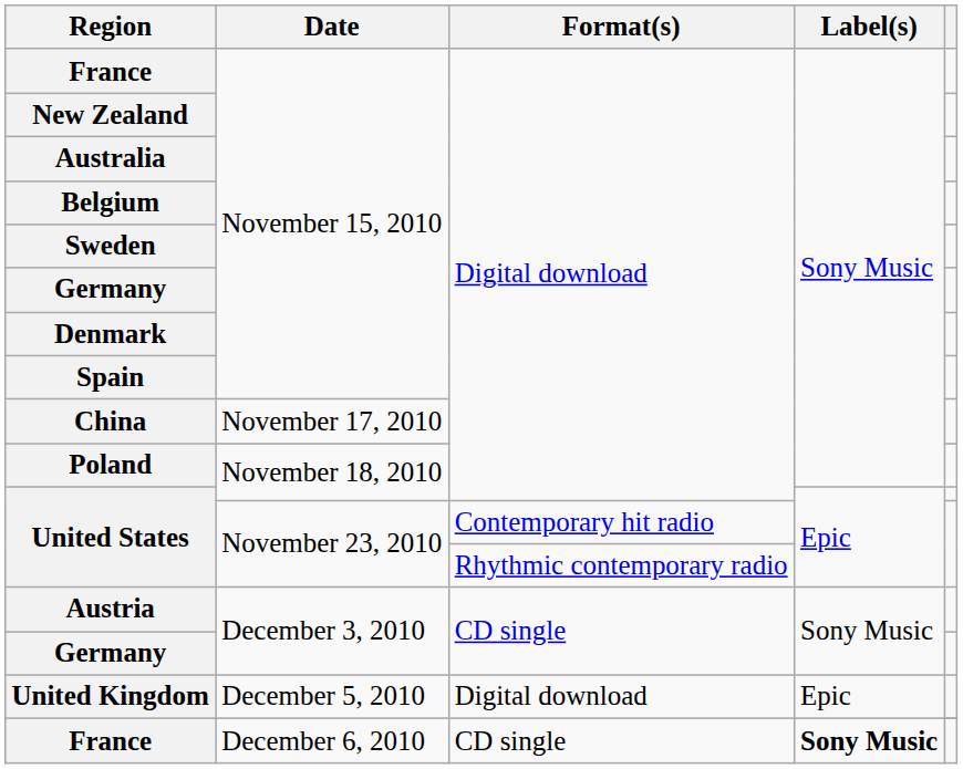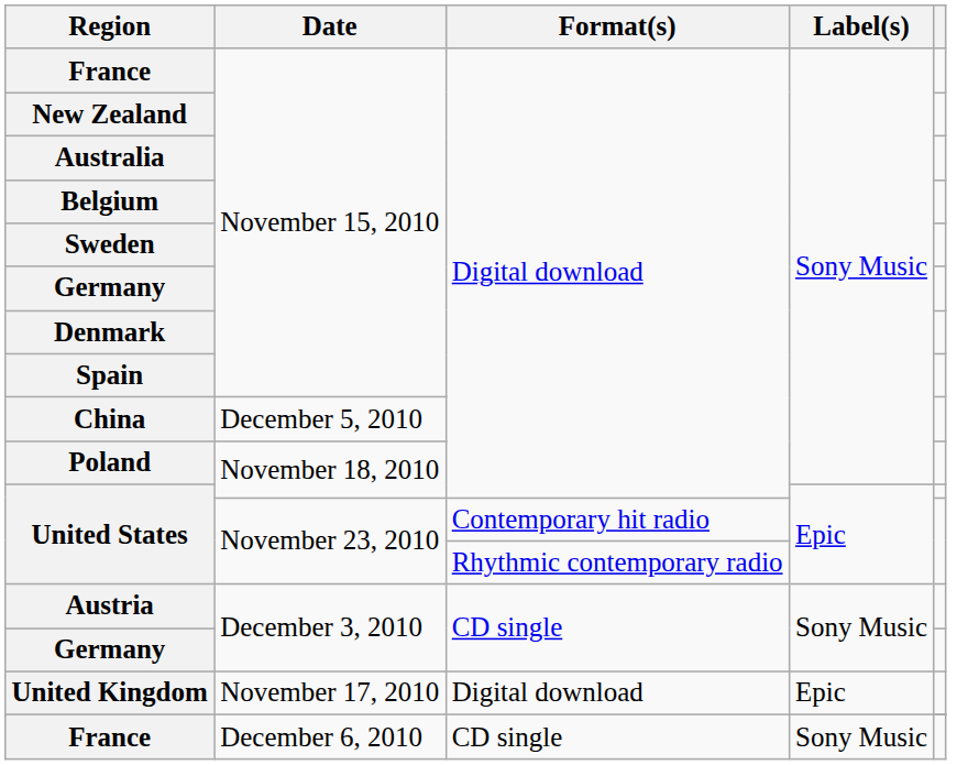 <table class="wikitable plainrowheaders">
 <tr>
 <th scope="col">Region</th>
 <th scope="col">Date</th>
 <th scope="col">Format(s)</th>
 <th scope="col">Label(s)</th>
 <th scope="col"></th>
 </tr>
 <tr>
 <th scope="row">France</th>
 <td rowspan="8">November 15, 2010</td>
 <td rowspan="11"><a href='#'>Digital download</a></td>
 <td rowspan="10"><a href='#'>Sony Music</a></td>
 <td align="center"></td>
 </tr>
 <tr>
 <th scope="row">New Zealand</th>
 <td align="center"></td>
 </tr>
 <tr>
 <th scope="row">Australia</th>
 <td align="center"></td>
 </tr>
 <tr>
 <th scope="row">Belgium</th>
 <td align="center"></td>
 </tr>
 <tr>
 <th scope="row">Sweden</th>
 <td align="center"></td>
 </tr>
 <tr>
 <th scope="row">Germany</th>
 <td align="center"></td>
 </tr>
 <tr>
 <th scope="row">Denmark</th>
 <td align="center"></td>
 </tr>
 <tr>
 <th scope="row">Spain</th>
 <td align="center"></td>
 </tr>
 <tr>
 <th scope="row">China</th>
-<td>November 17, 2010</td>
+<td>December 5, 2010</td>
 <td align="center"></td>
 </tr>
 <tr>
 <th scope="row">Poland</th>
 <td rowspan="2">November 18, 2010</td>
 <td align="center"></td>
 </tr>
 <tr>
 <th scope="row" rowspan="3">United States</th>
 <td rowspan="3"><a href='#'>Epic</a></td>
 <td align="center"></td>
 </tr>
 <tr>
 <td rowspan="2">November 23, 2010</td>
 <td><a href='#'>Contemporary hit radio</a></td>
 <td align="center" rowspan="2"></td>
 </tr>
 <tr>
 <td><a href='#'>Rhythmic contemporary radio</a></td>
 </tr>
 <tr>
 <th scope="row">Austria</th>
 <td rowspan="2">December 3, 2010</td>
 <td rowspan="2"><a href='#'>CD single</a></td>
 <td rowspan="2">Sony Music</td>
 <td align="center"></td>
 </tr>
 <tr>
 <th scope="row">Germany</th>
 <td align="center"></td>
 </tr>
 <tr>
 <th scope="row" rowspan="2">United Kingdom</th>
-<td>December 5, 2010</td>
+<td>November 17, 2010</td>
 <td>Digital download</td>
 <td rowspan="2">Epic</td>
 <td align="center"></td>
 </tr>
 <tr>
 <td rowspan="2">December 6, 2010</td>
 <td rowspan="2">CD single</td>
 </tr>
 <tr>
 <th scope="row">France</th>
-<td><strong>Sony Music</strong></td>
+<td>Sony Music</td>
 <td align="center"></td>
 </tr>
 </table>
